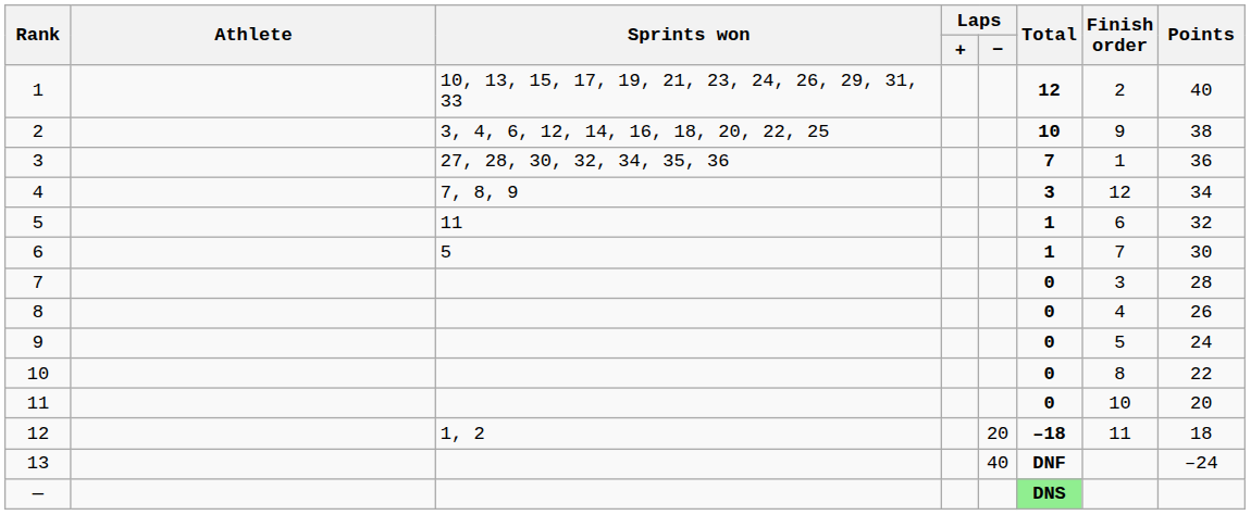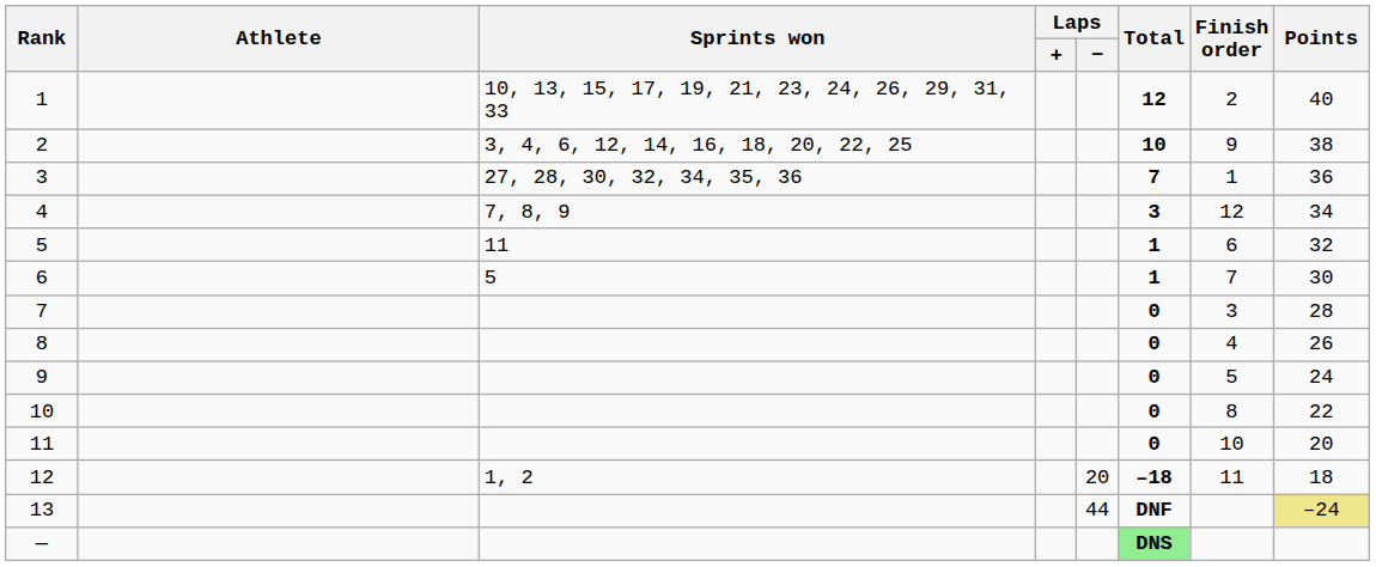 <table class=wikitable style="text-align:center">
 <tr>
 <th rowspan=2 width=40>Rank</th>
 <th rowspan=2 width=250>Athlete</th>
 <th rowspan=2>Sprints won</th>
 <th colspan=2>Laps</th>
 <th rowspan=2 width=40>Total</th>
 <th rowspan=2 width=40>Finish order</th>
 <th rowspan=2 width=55>Points</th>
 </tr>
 <tr>
 <th width=20>+</th>
 <th width=20>−</th>
 </tr>
 <tr>
 <td>1</td>
 <td align=left></td>
 <td align=left>10, 13, 15, 17, 19, 21, 23, 24, 26, 29, 31, 33</td>
 <td></td>
 <td></td>
 <td><strong>12</strong></td>
 <td>2</td>
 <td>40</td>
 </tr>
 <tr>
 <td>2</td>
 <td align=left></td>
 <td align=left>3, 4, 6, 12, 14, 16, 18, 20, 22, 25</td>
 <td></td>
 <td></td>
 <td><strong>10</strong></td>
 <td>9</td>
 <td>38</td>
 </tr>
 <tr>
 <td>3</td>
 <td align=left></td>
 <td align=left>27, 28, 30, 32, 34, 35, 36</td>
 <td></td>
 <td></td>
 <td><strong>7</strong></td>
 <td>1</td>
 <td>36</td>
 </tr>
 <tr>
 <td>4</td>
 <td align=left></td>
 <td align=left>7, 8, 9</td>
 <td></td>
 <td></td>
 <td><strong>3</strong></td>
 <td>12</td>
 <td>34</td>
 </tr>
 <tr>
 <td>5</td>
 <td align=left></td>
 <td align=left>11</td>
 <td></td>
 <td></td>
 <td><strong>1</strong></td>
 <td>6</td>
 <td>32</td>
 </tr>
 <tr>
 <td>6</td>
 <td align=left></td>
 <td align=left>5</td>
 <td></td>
 <td></td>
 <td><strong>1</strong></td>
 <td>7</td>
 <td>30</td>
 </tr>
 <tr>
 <td>7</td>
 <td align=left></td>
 <td align=left></td>
 <td></td>
 <td></td>
 <td><strong>0</strong></td>
 <td>3</td>
 <td>28</td>
 </tr>
 <tr>
 <td>8</td>
 <td align=left></td>
 <td align=left></td>
 <td></td>
 <td></td>
 <td><strong>0</strong></td>
 <td>4</td>
 <td>26</td>
 </tr>
 <tr>
 <td>9</td>
 <td align=left></td>
 <td align=left></td>
 <td></td>
 <td></td>
 <td><strong>0</strong></td>
 <td>5</td>
 <td>24</td>
 </tr>
 <tr>
 <td>10</td>
 <td align=left></td>
 <td align=left></td>
 <td></td>
 <td></td>
 <td><strong>0</strong></td>
 <td>8</td>
 <td>22</td>
 </tr>
 <tr>
 <td>11</td>
 <td align=left></td>
 <td align=left></td>
 <td></td>
 <td></td>
 <td><strong>0</strong></td>
 <td>10</td>
 <td>20</td>
 </tr>
 <tr>
 <td>12</td>
 <td align=left></td>
 <td align=left>1, 2</td>
 <td></td>
 <td>20</td>
 <td><strong>–18</strong></td>
 <td>11</td>
 <td>18</td>
 </tr>
 <tr>
 <td>13</td>
 <td align=left></td>
 <td align=left></td>
 <td></td>
-<td>40</td>
+<td>44</td>
 <td><strong>DNF</strong></td>
 <td></td>
-<td>–24</td>
+<td style="background: khaki;">–24</td>
 </tr>
 <tr>
 <td>—</td>
 <td align=left></td>
 <td align=left></td>
 <td></td>
 <td></td>
 <td style="background: lightgreen;"><strong>DNS</strong></td>
 <td></td>
 <td></td>
 </tr>
 </table>
